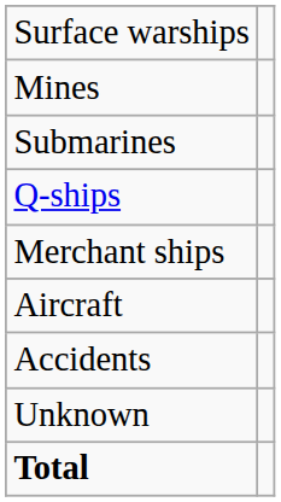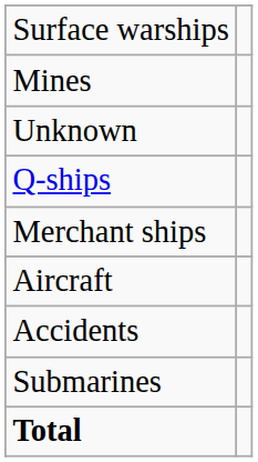 <table class="wikitable floatright" style="text-align:left">
 <tr>
 <td>Surface warships</td>
 <td></td>
 </tr>
 <tr>
 <td>Mines</td>
 <td></td>
 </tr>
 <tr>
-<td>Submarines</td>
+<td>Unknown</td>
 <td></td>
 </tr>
 <tr>
 <td><a href='#'>Q-ships</a></td>
 <td></td>
 </tr>
 <tr>
 <td>Merchant ships</td>
 <td></td>
 </tr>
 <tr>
 <td>Aircraft</td>
 <td></td>
 </tr>
 <tr>
 <td>Accidents</td>
 <td></td>
 </tr>
 <tr>
-<td>Unknown</td>
+<td>Submarines</td>
 <td></td>
 </tr>
 <tr>
 <td><strong>Total</strong></td>
 <td></td>
 </tr>
 </table>
